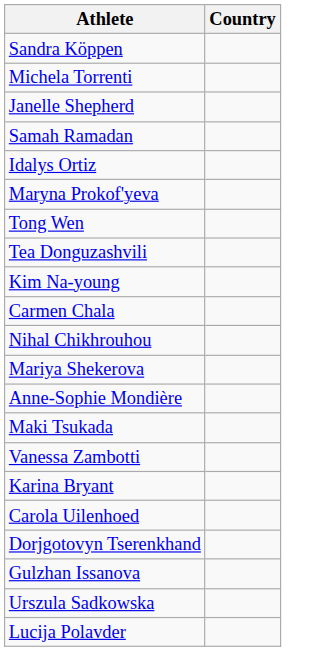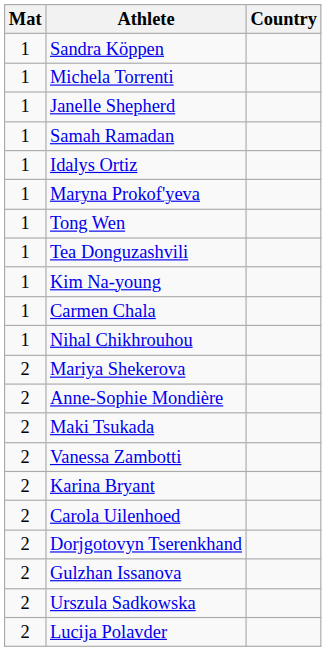 <table class="wikitable sortable" style="text-align:center">
 <tr>
+<th>Mat</th>
 <th>Athlete</th>
 <th>Country</th>
 </tr>
 <tr>
+<td>1</td>
 <td align="left"><a href='#'>Sandra Köppen</a></td>
 <td></td>
 </tr>
 <tr>
+<td>1</td>
 <td align="left"><a href='#'>Michela Torrenti</a></td>
 <td></td>
 </tr>
 <tr>
+<td>1</td>
 <td align="left"><a href='#'>Janelle Shepherd</a></td>
 <td></td>
 </tr>
 <tr>
+<td>1</td>
 <td align="left"><a href='#'>Samah Ramadan</a></td>
 <td></td>
 </tr>
 <tr>
+<td>1</td>
 <td align="left"><a href='#'>Idalys Ortiz</a></td>
 <td></td>
 </tr>
 <tr>
+<td>1</td>
 <td align="left"><a href='#'>Maryna Prokof'yeva</a></td>
 <td></td>
 </tr>
 <tr>
+<td>1</td>
 <td align="left"><a href='#'>Tong Wen</a></td>
 <td></td>
 </tr>
 <tr>
+<td>1</td>
 <td align="left"><a href='#'>Tea Donguzashvili</a></td>
 <td></td>
 </tr>
 <tr>
+<td>1</td>
 <td align="left"><a href='#'>Kim Na-young</a></td>
 <td></td>
 </tr>
 <tr>
+<td>1</td>
 <td align="left"><a href='#'>Carmen Chala</a></td>
 <td></td>
 </tr>
 <tr>
+<td>1</td>
 <td align="left"><a href='#'>Nihal Chikhrouhou</a></td>
 <td></td>
 </tr>
 <tr>
+<td>2</td>
 <td align="left"><a href='#'>Mariya Shekerova</a></td>
 <td></td>
 </tr>
 <tr>
+<td>2</td>
 <td align="left"><a href='#'>Anne-Sophie Mondière</a></td>
 <td></td>
 </tr>
 <tr>
+<td>2</td>
 <td align="left"><a href='#'>Maki Tsukada</a></td>
 <td></td>
 </tr>
 <tr>
+<td>2</td>
 <td align="left"><a href='#'>Vanessa Zambotti</a></td>
 <td></td>
 </tr>
 <tr>
+<td>2</td>
 <td align="left"><a href='#'>Karina Bryant</a></td>
 <td></td>
 </tr>
 <tr>
+<td>2</td>
 <td align="left"><a href='#'>Carola Uilenhoed</a></td>
 <td></td>
 </tr>
 <tr>
+<td>2</td>
 <td align="left"><a href='#'>Dorjgotovyn Tserenkhand</a></td>
 <td></td>
 </tr>
 <tr>
+<td>2</td>
 <td align="left"><a href='#'>Gulzhan Issanova</a></td>
 <td></td>
 </tr>
 <tr>
+<td>2</td>
 <td align="left"><a href='#'>Urszula Sadkowska</a></td>
 <td></td>
 </tr>
 <tr>
+<td>2</td>
 <td align="left"><a href='#'>Lucija Polavder</a></td>
 <td></td>
 </tr>
 </table>
